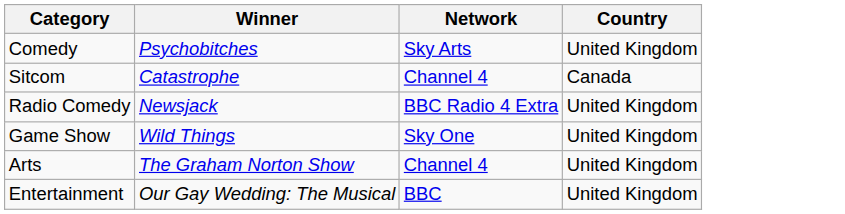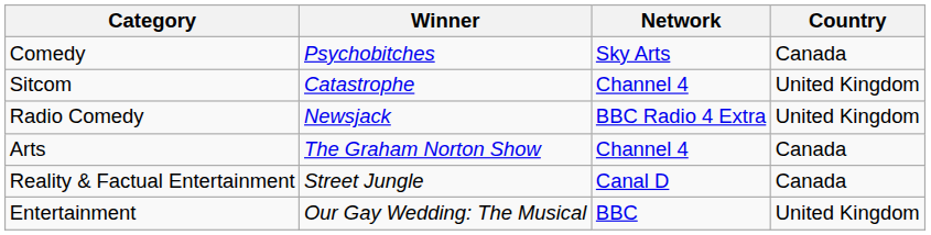 <table class="wikitable">
 <tr>
 <th>Category</th>
 <th>Winner</th>
 <th>Network</th>
 <th>Country</th>
 </tr>
 <tr>
 <td>Comedy</td>
 <td><em><a href='#'>Psychobitches</a></em></td>
 <td><a href='#'>Sky Arts</a></td>
-<td>United Kingdom</td>
+<td>Canada</td>
 </tr>
 <tr>
 <td>Sitcom</td>
 <td><em><a href='#'>Catastrophe</a></em></td>
 <td><a href='#'>Channel 4</a></td>
-<td>Canada</td>
+<td>United Kingdom</td>
 </tr>
 <tr>
 <td>Radio Comedy</td>
 <td><em><a href='#'>Newsjack</a></em></td>
 <td><a href='#'>BBC Radio 4 Extra</a></td>
 <td>United Kingdom</td>
 </tr>
 <tr>
-<td>Game Show</td>
-<td><em><a href='#'>Wild Things</a></em></td>
-<td><a href='#'>Sky One</a></td>
-<td>United Kingdom</td>
-</tr>
-<tr>
 <td>Arts</td>
 <td><em><a href='#'>The Graham Norton Show</a></em></td>
 <td><a href='#'>Channel 4</a></td>
-<td>United Kingdom</td>
+<td>Canada</td>
+</tr>
+<tr>
+<td>Reality & Factual Entertainment</td>
+<td><em>Street Jungle</em></td>
+<td><a href='#'>Canal D</a></td>
+<td>Canada</td>
 </tr>
 <tr>
 <td>Entertainment</td>
 <td><em>Our Gay Wedding: The Musical</em></td>
 <td><a href='#'>BBC</a></td>
 <td>United Kingdom</td>
 </tr>
 </table>
